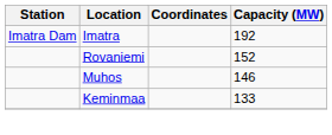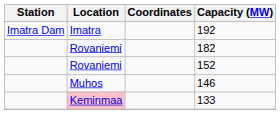 <table class="wikitable sortable">
 <tr>
 <th>Station</th>
 <th>Location</th>
 <th>Coordinates</th>
 <th>Capacity (<a href='#'>MW</a>)</th>
 </tr>
 <tr>
 <td><a href='#'>Imatra Dam</a></td>
 <td><a href='#'>Imatra</a></td>
 <td></td>
 <td>192</td>
 </tr>
 <tr>
 <td></td>
 <td><a href='#'>Rovaniemi</a></td>
 <td></td>
+<td>182</td>
+</tr>
+<tr>
+<td></td>
+<td><a href='#'>Rovaniemi</a></td>
+<td></td>
 <td>152</td>
 </tr>
 <tr>
 <td></td>
 <td><a href='#'>Muhos</a></td>
 <td></td>
 <td>146</td>
 </tr>
 <tr>
 <td></td>
-<td><a href='#'>Keminmaa</a></td>
+<td style="background: pink;"><a href='#'>Keminmaa</a></td>
 <td></td>
 <td>133</td>
 </tr>
 <tr>
 </tr>
 </table>
